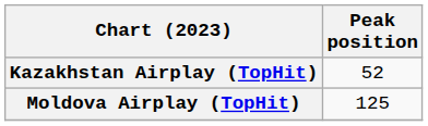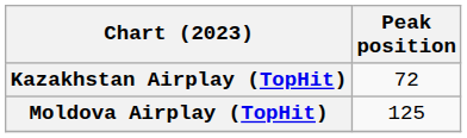 <table class="wikitable sortable plainrowheaders" style="text-align:center">
 <tr>
 <th scope="col">Chart (2023)</th>
 <th scope="col">Peak<br>position</th>
 </tr>
 <tr>
 <th scope="row">Kazakhstan Airplay (<a href='#'>TopHit</a>)</th>
-<td>52</td>
+<td>72</td>
 </tr>
 <tr>
 <th scope="row">Moldova Airplay (<a href='#'>TopHit</a>)</th>
 <td>125</td>
 </tr>
 <tr>
 </tr>
 </table>
